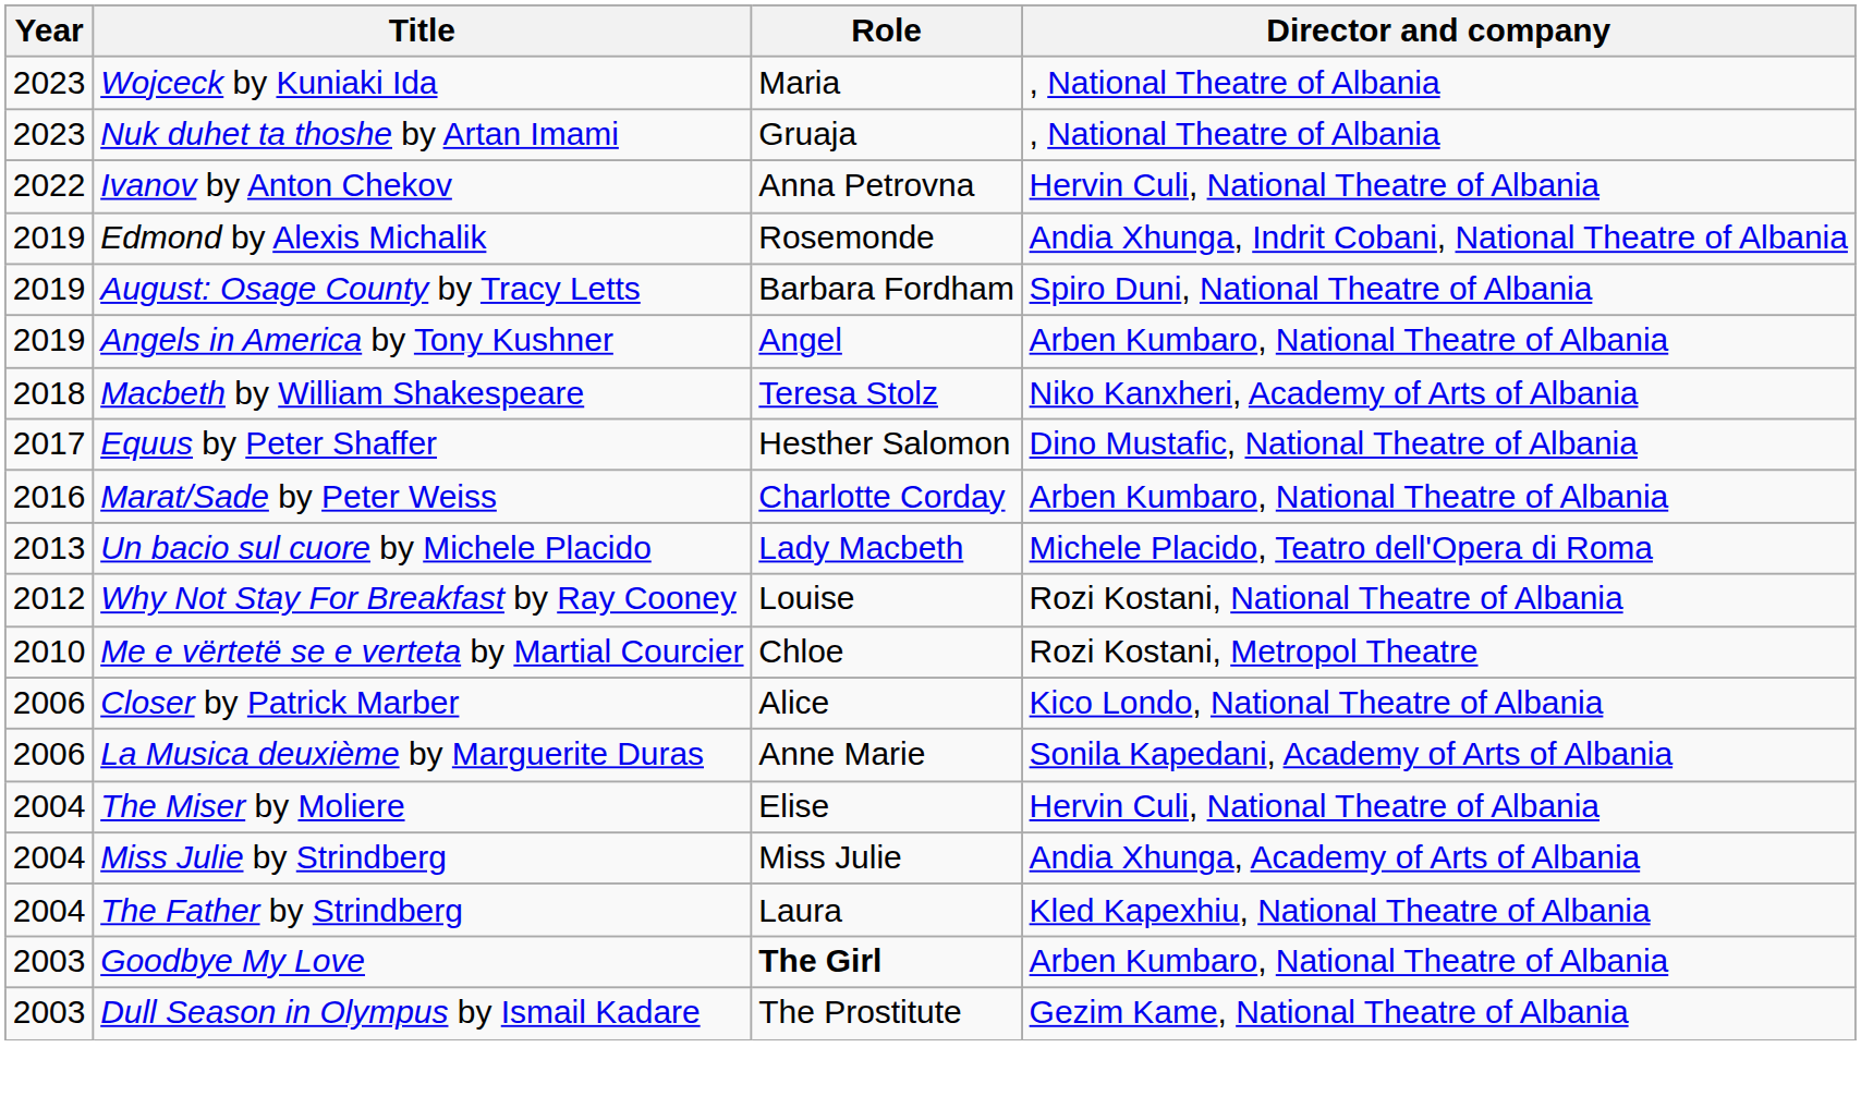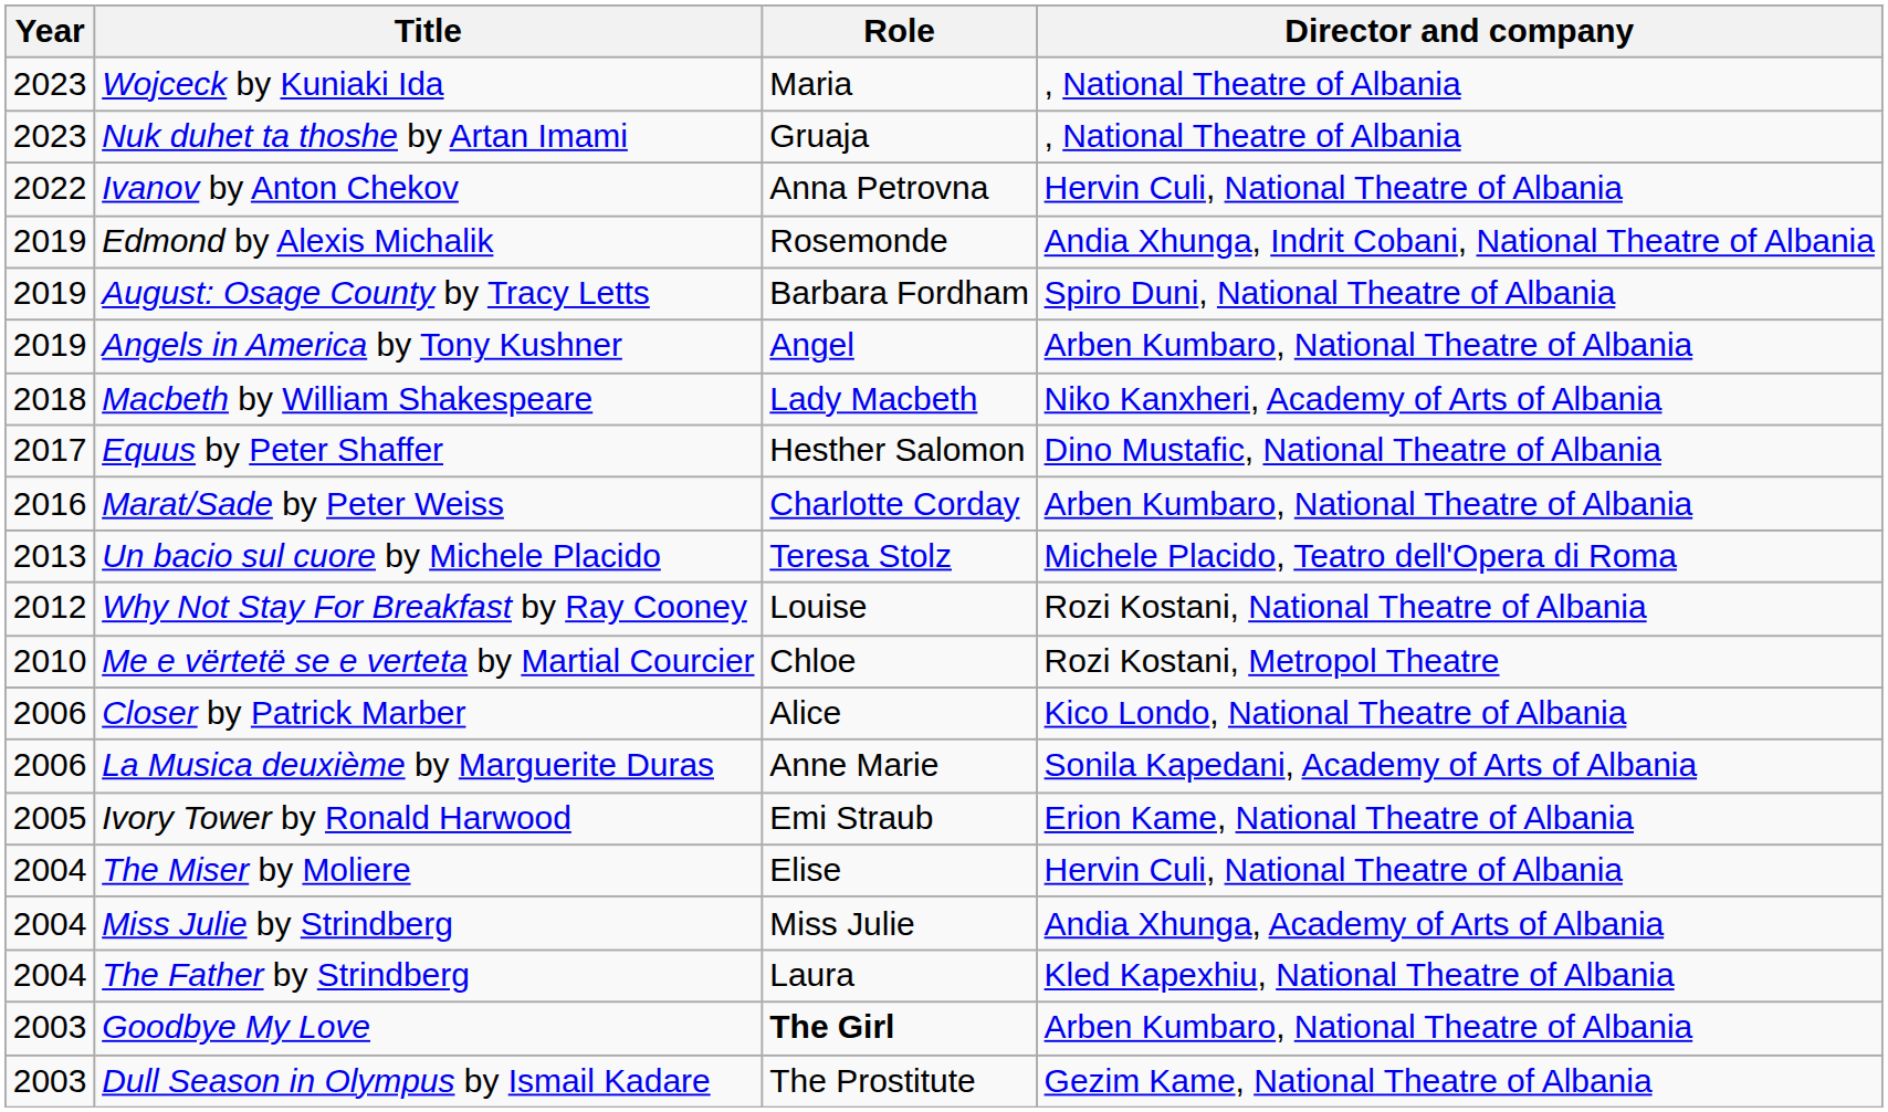 <table class="wikitable sortable">
 <tr>
 <th>Year</th>
 <th>Title</th>
 <th>Role</th>
 <th class="unsortable">Director and company</th>
 </tr>
 <tr>
 <td>2023</td>
 <td><em><a href='#'>Wojceck</a></em> by <a href='#'>Kuniaki Ida</a></td>
 <td>Maria</td>
 <td>, <a href='#'>National Theatre of Albania</a></td>
 </tr>
 <tr>
 <td>2023</td>
 <td><em><a href='#'>Nuk duhet ta thoshe</a></em> by <a href='#'>Artan Imami</a></td>
 <td>Gruaja</td>
 <td>, <a href='#'>National Theatre of Albania</a></td>
 </tr>
 <tr>
 <td>2022</td>
 <td><em><a href='#'>Ivanov</a></em> by <a href='#'>Anton Chekov</a></td>
 <td>Anna Petrovna</td>
 <td><a href='#'>Hervin Culi</a>, <a href='#'>National Theatre of Albania</a></td>
 </tr>
 <tr>
 <td>2019</td>
 <td><em>Edmond</em> by <a href='#'>Alexis Michalik</a></td>
 <td>Rosemonde</td>
 <td><a href='#'>Andia Xhunga</a>, <a href='#'>Indrit Cobani</a>, <a href='#'>National Theatre of Albania</a></td>
 </tr>
 <tr>
 <td>2019</td>
 <td><em><a href='#'>August: Osage County</a></em> by <a href='#'>Tracy Letts</a></td>
 <td>Barbara Fordham</td>
 <td><a href='#'>Spiro Duni</a>, <a href='#'>National Theatre of Albania</a></td>
 </tr>
 <tr>
 <td>2019</td>
 <td><em><a href='#'>Angels in America</a></em> by <a href='#'>Tony Kushner</a></td>
 <td><a href='#'>Angel</a></td>
 <td><a href='#'>Arben Kumbaro</a>, <a href='#'>National Theatre of Albania</a></td>
 </tr>
 <tr>
 <td>2018</td>
 <td><em><a href='#'>Macbeth</a></em> by <a href='#'>William Shakespeare</a></td>
-<td><a href='#'>Teresa Stolz</a></td>
+<td><a href='#'>Lady Macbeth</a></td>
 <td><a href='#'>Niko Kanxheri</a>, <a href='#'>Academy of Arts of Albania</a></td>
 </tr>
 <tr>
 <td>2017</td>
 <td><em><a href='#'>Equus</a></em> by <a href='#'>Peter Shaffer</a></td>
 <td>Hesther Salomon</td>
 <td><a href='#'>Dino Mustafic</a>, <a href='#'>National Theatre of Albania</a></td>
 </tr>
 <tr>
 <td>2016</td>
 <td><em><a href='#'>Marat/Sade</a></em> by <a href='#'>Peter Weiss</a></td>
 <td><a href='#'>Charlotte Corday</a></td>
 <td><a href='#'>Arben Kumbaro</a>, <a href='#'>National Theatre of Albania</a></td>
 </tr>
 <tr>
 <td>2013</td>
 <td><em><a href='#'>Un bacio sul cuore</a></em> by <a href='#'>Michele Placido</a></td>
-<td><a href='#'>Lady Macbeth</a></td>
+<td><a href='#'>Teresa Stolz</a></td>
 <td><a href='#'>Michele Placido</a>, <a href='#'>Teatro dell'Opera di Roma</a></td>
 </tr>
 <tr>
 <td>2012</td>
 <td><em><a href='#'>Why Not Stay For Breakfast</a></em> by <a href='#'>Ray Cooney</a></td>
 <td>Louise</td>
 <td>Rozi Kostani, <a href='#'>National Theatre of Albania</a></td>
 </tr>
 <tr>
 <td>2010</td>
 <td><em><a href='#'>Me e vërtetë se e verteta</a></em> by <a href='#'>Martial Courcier</a></td>
 <td>Chloe</td>
 <td>Rozi Kostani, <a href='#'>Metropol Theatre</a></td>
 </tr>
 <tr>
 <td>2006</td>
 <td><em><a href='#'>Closer</a></em> by <a href='#'>Patrick Marber</a></td>
 <td>Alice</td>
 <td><a href='#'>Kico Londo</a>, <a href='#'>National Theatre of Albania</a></td>
 </tr>
 <tr>
 <td>2006</td>
 <td><em><a href='#'>La Musica deuxième</a></em> by <a href='#'>Marguerite Duras</a></td>
 <td>Anne Marie</td>
 <td><a href='#'>Sonila Kapedani</a>, <a href='#'>Academy of Arts of Albania</a></td>
+</tr>
+<tr>
+<td>2005</td>
+<td><em>Ivory Tower</em> by <a href='#'>Ronald Harwood</a></td>
+<td>Emi Straub</td>
+<td><a href='#'>Erion Kame</a>, <a href='#'>National Theatre of Albania</a></td>
 </tr>
 <tr>
 <td>2004</td>
 <td><em><a href='#'>The Miser</a></em> by <a href='#'>Moliere</a></td>
 <td>Elise</td>
 <td><a href='#'>Hervin Culi</a>, <a href='#'>National Theatre of Albania</a></td>
 </tr>
 <tr>
 <td>2004</td>
 <td><em><a href='#'>Miss Julie</a></em> by <a href='#'>Strindberg</a></td>
 <td>Miss Julie</td>
 <td><a href='#'>Andia Xhunga</a>, <a href='#'>Academy of Arts of Albania</a></td>
 </tr>
 <tr>
 <td>2004</td>
 <td><em><a href='#'>The Father</a></em> by <a href='#'>Strindberg</a></td>
 <td>Laura</td>
 <td><a href='#'>Kled Kapexhiu</a>, <a href='#'>National Theatre of Albania</a></td>
 </tr>
 <tr>
 <td>2003</td>
 <td><em><a href='#'>Goodbye My Love</a></em></td>
 <td><strong>The Girl</strong></td>
 <td><a href='#'>Arben Kumbaro</a>, <a href='#'>National Theatre of Albania</a></td>
 </tr>
 <tr>
 <td>2003</td>
 <td><em><a href='#'>Dull Season in Olympus</a></em> by <a href='#'>Ismail Kadare</a></td>
 <td>The Prostitute</td>
 <td><a href='#'>Gezim Kame</a>, <a href='#'>National Theatre of Albania</a></td>
 </tr>
 </table>
